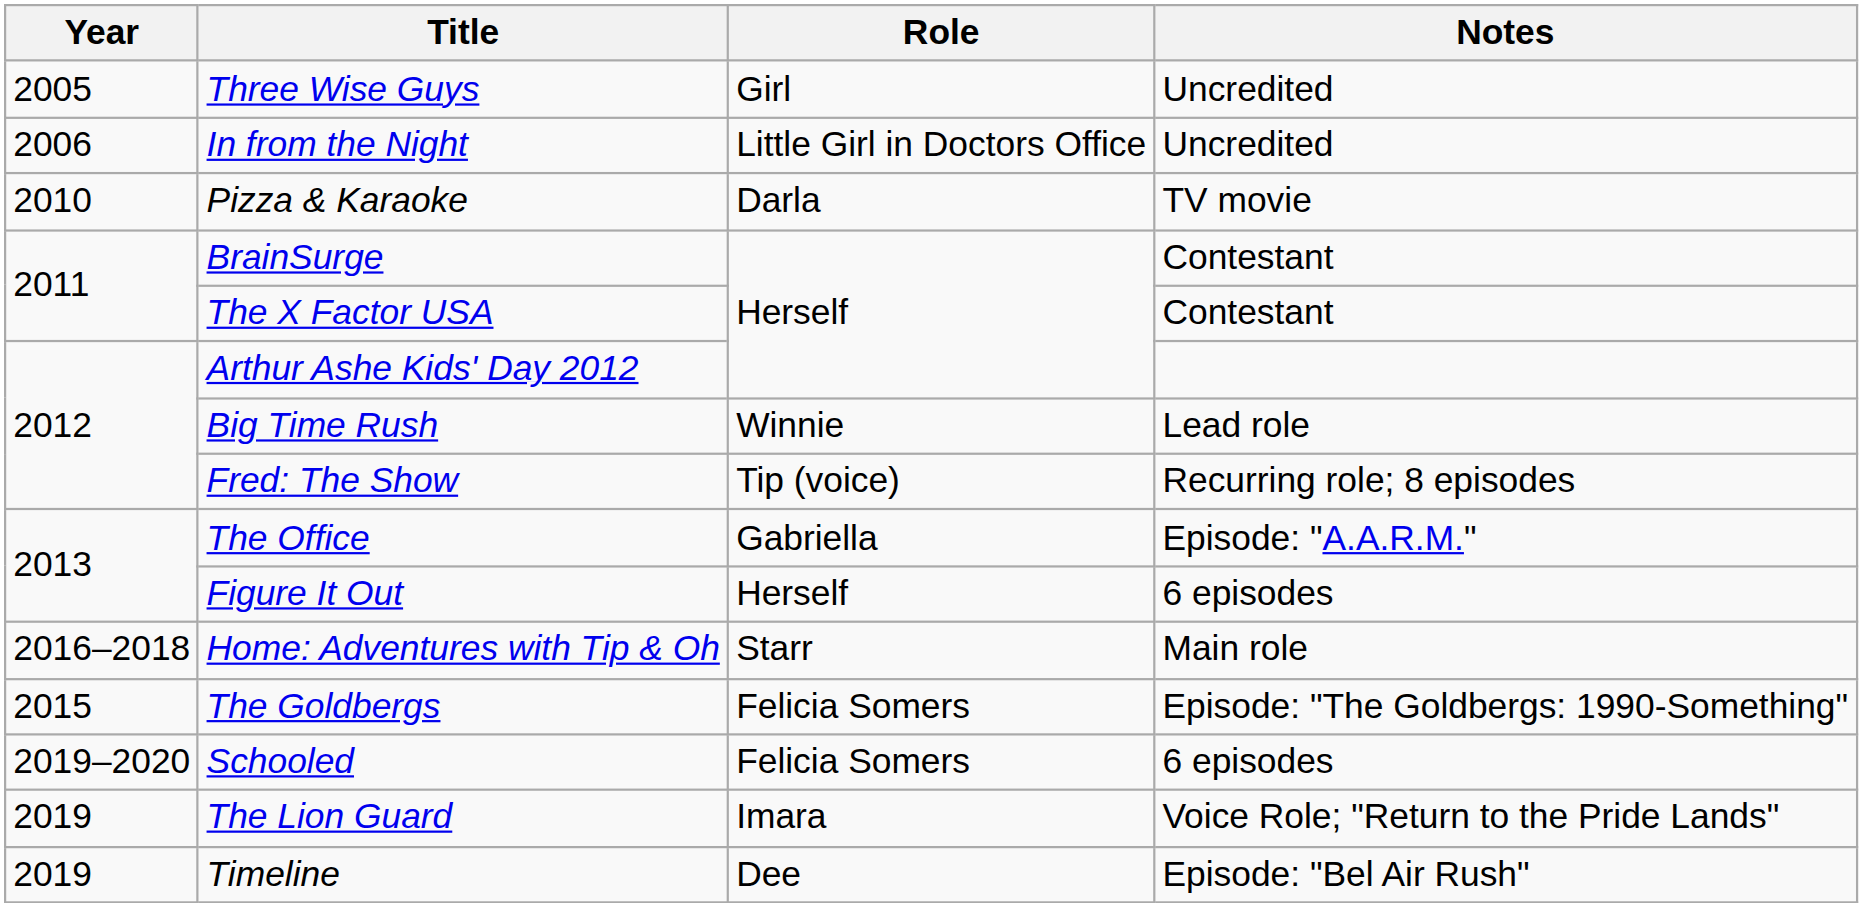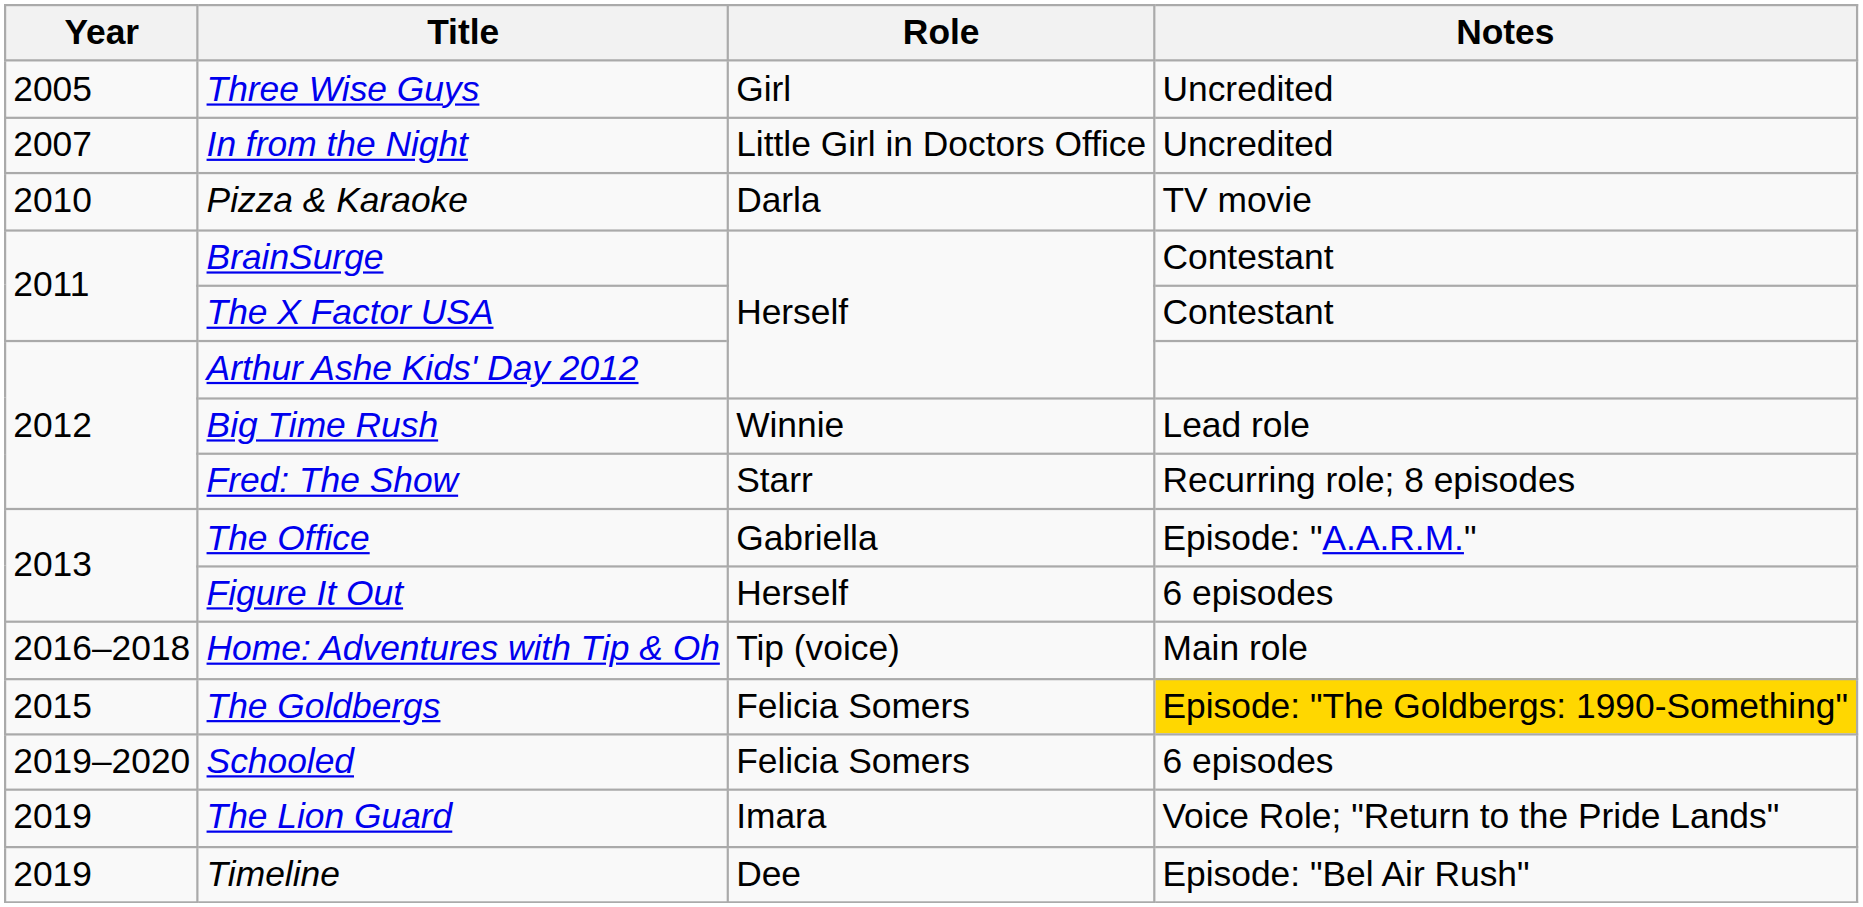 <table class="wikitable">
 <tr>
 <th>Year</th>
 <th>Title</th>
 <th>Role</th>
 <th>Notes</th>
 </tr>
 <tr>
 <td>2005</td>
 <td><em><a href='#'>Three Wise Guys</a></em></td>
 <td>Girl</td>
 <td>Uncredited</td>
 </tr>
 <tr>
-<td>2006</td>
+<td>2007</td>
 <td><em><a href='#'>In from the Night</a></em></td>
 <td>Little Girl in Doctors Office</td>
 <td>Uncredited</td>
 </tr>
 <tr>
 <td>2010</td>
 <td><em>Pizza & Karaoke</em></td>
 <td>Darla</td>
 <td>TV movie</td>
 </tr>
 <tr>
 <td rowspan="2">2011</td>
 <td><em><a href='#'>BrainSurge</a></em></td>
 <td rowspan="3">Herself</td>
 <td>Contestant</td>
 </tr>
 <tr>
 <td><em><a href='#'>The X Factor USA</a></em></td>
 <td>Contestant</td>
 </tr>
 <tr>
 <td rowspan="3">2012</td>
 <td><em><a href='#'>Arthur Ashe Kids' Day 2012</a></em></td>
 <td></td>
 </tr>
 <tr>
 <td><em><a href='#'>Big Time Rush</a></em></td>
 <td>Winnie</td>
 <td>Lead role</td>
 </tr>
 <tr>
 <td><em><a href='#'>Fred: The Show</a></em></td>
-<td>Tip (voice)</td>
+<td>Starr</td>
 <td>Recurring role; 8 episodes</td>
 </tr>
 <tr>
 <td rowspan="2">2013</td>
 <td><em><a href='#'>The Office</a></em></td>
 <td>Gabriella</td>
 <td>Episode: "<a href='#'>A.A.R.M.</a>"</td>
 </tr>
 <tr>
 <td><em><a href='#'>Figure It Out</a></em></td>
 <td>Herself</td>
 <td>6 episodes</td>
 </tr>
 <tr>
 <td>2016–2018</td>
 <td><em><a href='#'>Home: Adventures with Tip & Oh</a></em></td>
-<td>Starr</td>
+<td>Tip (voice)</td>
 <td>Main role</td>
 </tr>
 <tr>
 <td>2015</td>
 <td><em><a href='#'>The Goldbergs</a></em></td>
 <td>Felicia Somers</td>
-<td>Episode: "The Goldbergs: 1990-Something"</td>
+<td style="background: gold;">Episode: "The Goldbergs: 1990-Something"</td>
 </tr>
 <tr>
 <td>2019–2020</td>
 <td><em><a href='#'>Schooled</a></em></td>
 <td>Felicia Somers</td>
 <td>6 episodes</td>
 </tr>
 <tr>
 <td>2019</td>
 <td><em><a href='#'>The Lion Guard</a></em></td>
 <td>Imara</td>
 <td>Voice Role; "Return to the Pride Lands"</td>
 </tr>
 <tr>
 <td>2019</td>
 <td><em>Timeline</em></td>
 <td>Dee</td>
 <td>Episode: "Bel Air Rush"</td>
 </tr>
 </table>
